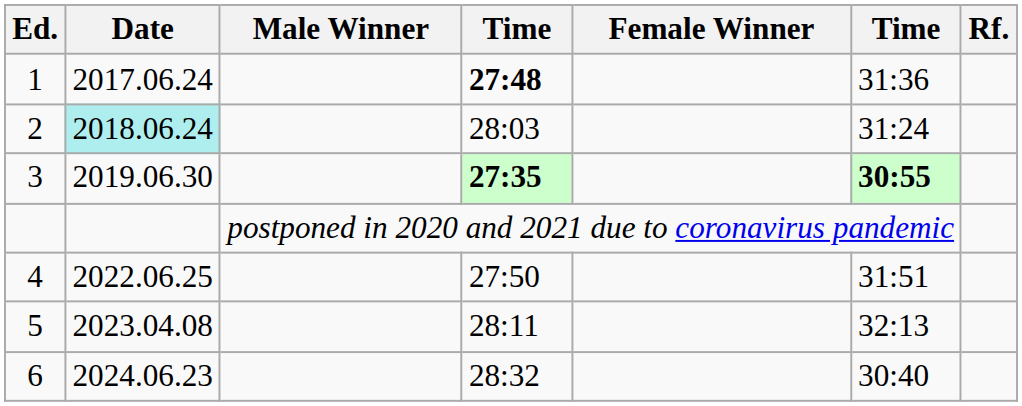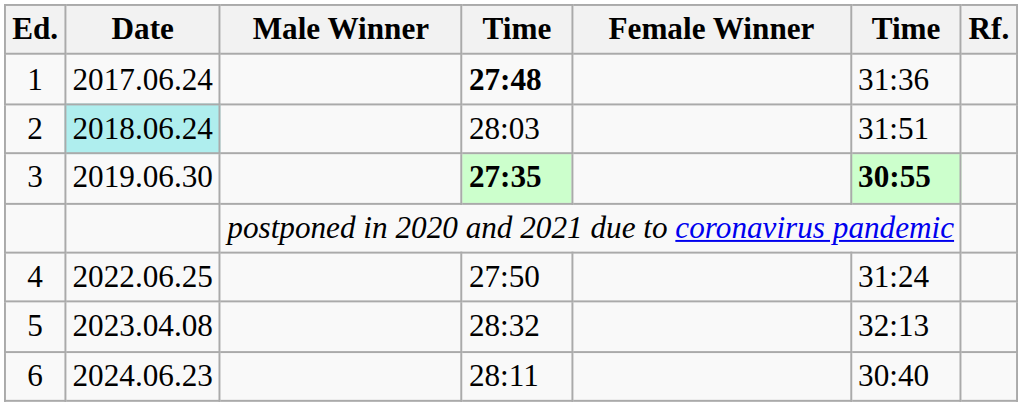 <table class="wikitable sortable">
 <tr>
 <th class="unsortable">Ed.</th>
 <th>Date</th>
 <th>Male Winner</th>
 <th>Time</th>
 <th>Female Winner</th>
 <th>Time</th>
 <th class="unsortable">Rf.</th>
 </tr>
 <tr>
 <td style="text-align:center;">1</td>
 <td>2017.06.24</td>
 <td></td>
 <td><strong>27:48</strong></td>
 <td></td>
 <td>31:36</td>
 <td></td>
 </tr>
 <tr>
 <td style="text-align:center;">2</td>
 <td style="background: paleturquoise;">2018.06.24</td>
 <td></td>
 <td>28:03</td>
 <td></td>
-<td>31:24</td>
+<td>31:51</td>
 <td></td>
 </tr>
 <tr>
 <td style="text-align:center;">3</td>
 <td>2019.06.30</td>
 <td></td>
 <td style="background:#cfc;"><strong>27:35</strong></td>
 <td></td>
 <td style="background:#cfc;"><strong>30:55</strong></td>
 <td></td>
 </tr>
 <tr>
 <td></td>
 <td></td>
 <td colspan="4" style="text-align:center;" data-sort-value=""><em>postponed in 2020 and 2021 due to <a href='#'>coronavirus pandemic</a></em></td>
 <td></td>
 </tr>
 <tr>
 <td style="text-align:center;">4</td>
 <td>2022.06.25</td>
 <td></td>
 <td>27:50</td>
 <td></td>
-<td>31:51</td>
+<td>31:24</td>
 <td></td>
 </tr>
 <tr>
 <td style="text-align:center;">5</td>
 <td>2023.04.08</td>
 <td></td>
-<td>28:11</td>
+<td>28:32</td>
 <td></td>
 <td>32:13</td>
 <td></td>
 </tr>
 <tr>
 <td style="text-align:center;">6</td>
 <td>2024.06.23</td>
 <td></td>
-<td>28:32</td>
+<td>28:11</td>
 <td></td>
 <td>30:40</td>
 <td></td>
 </tr>
 </table>
